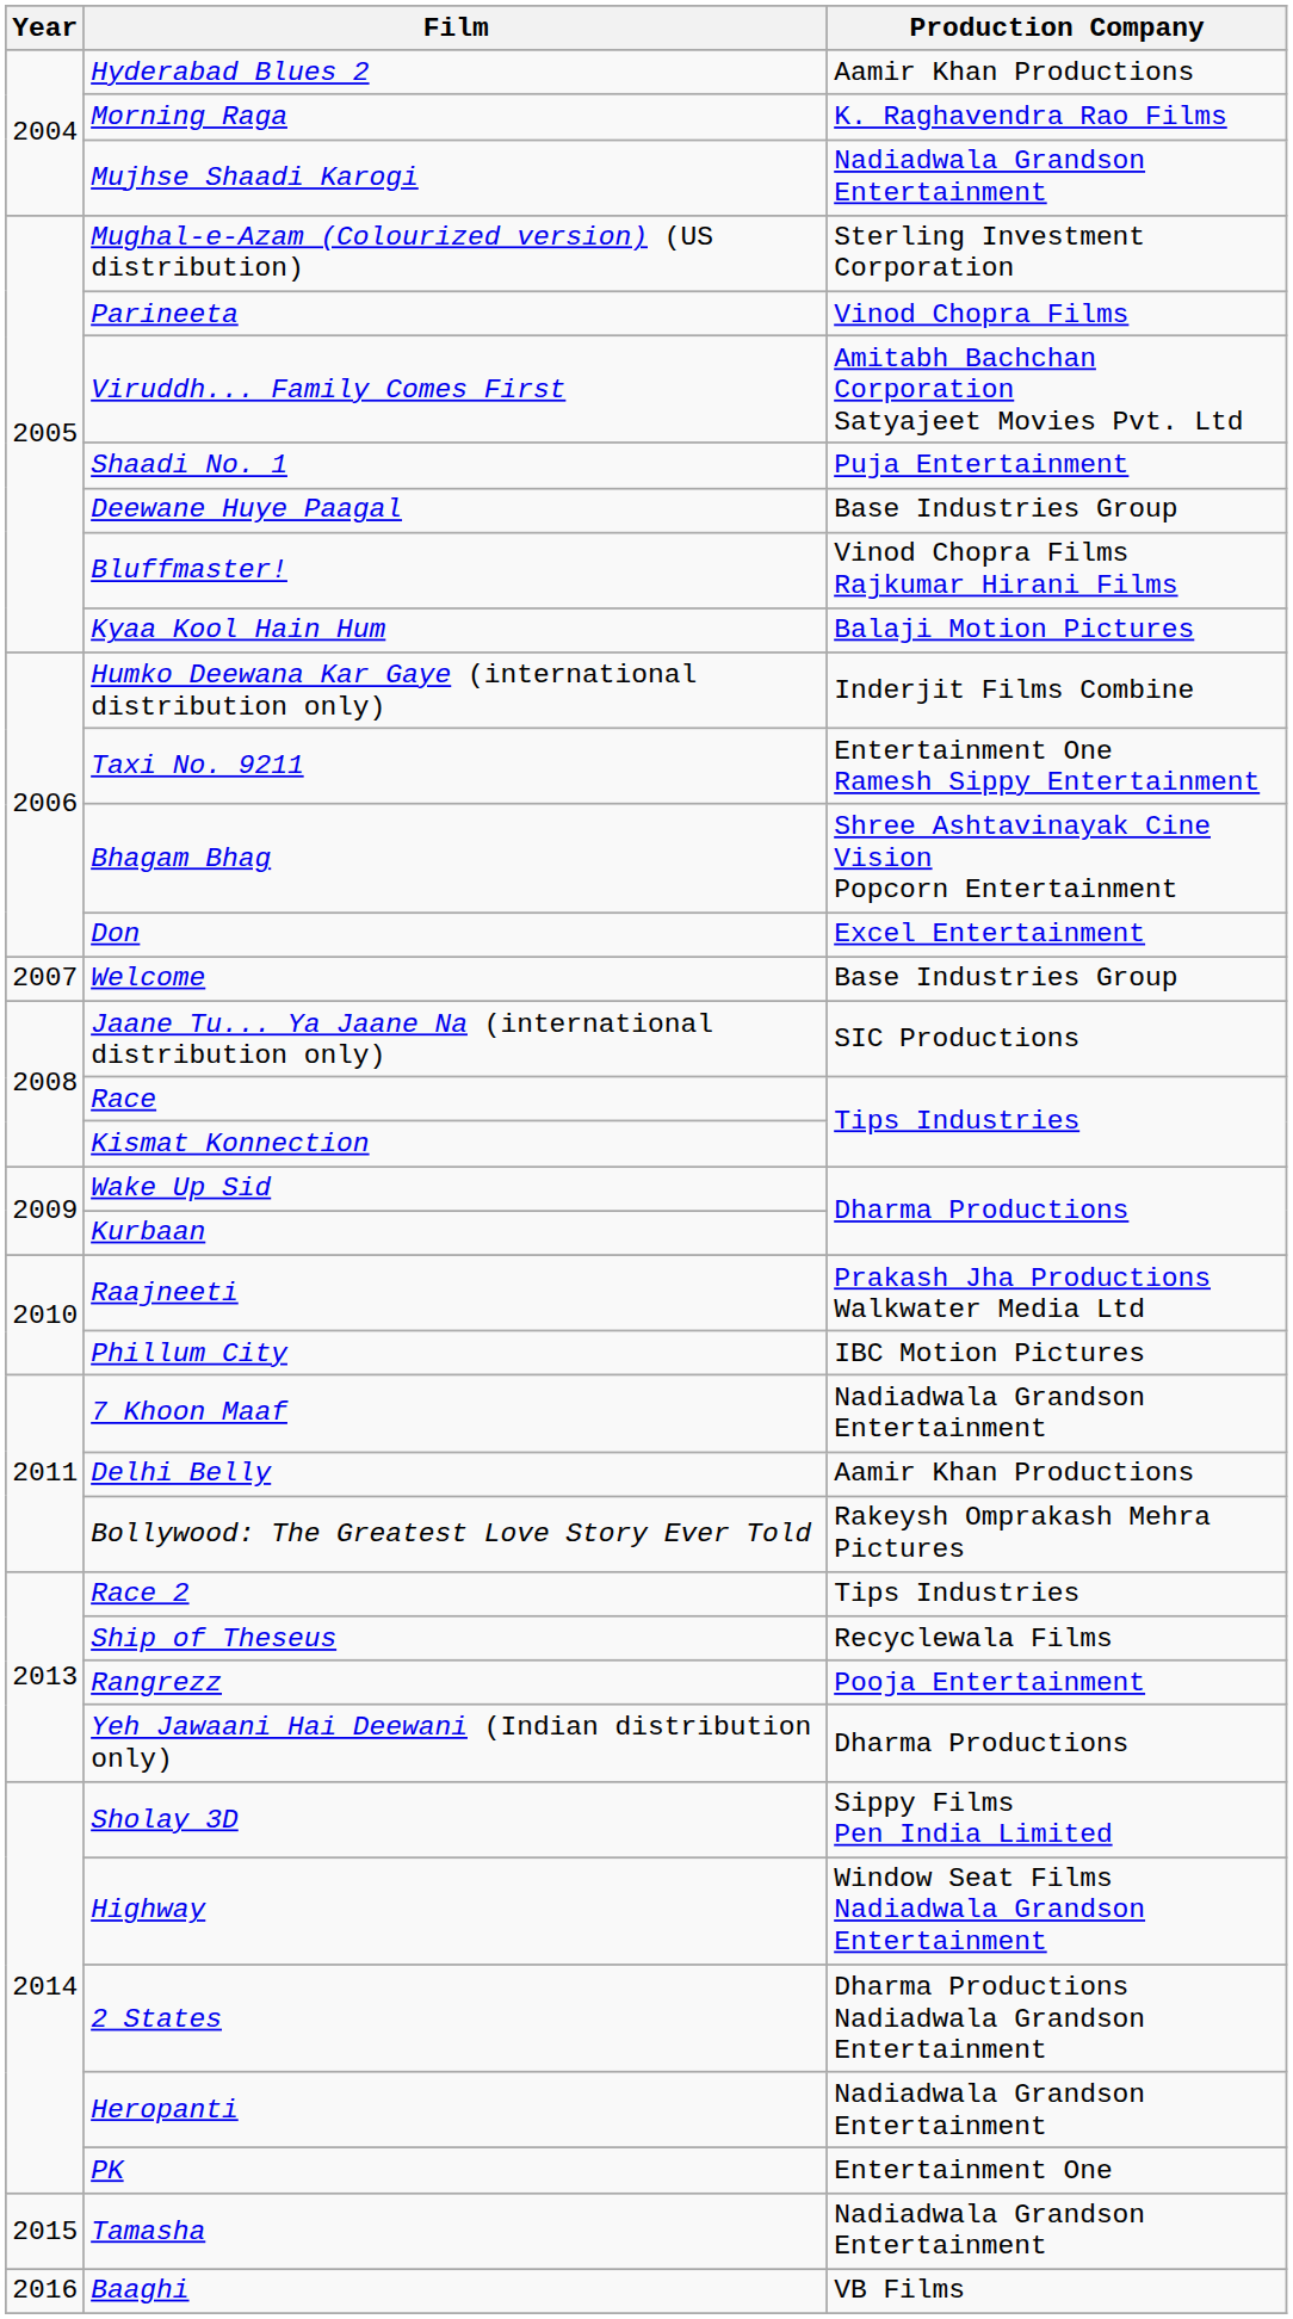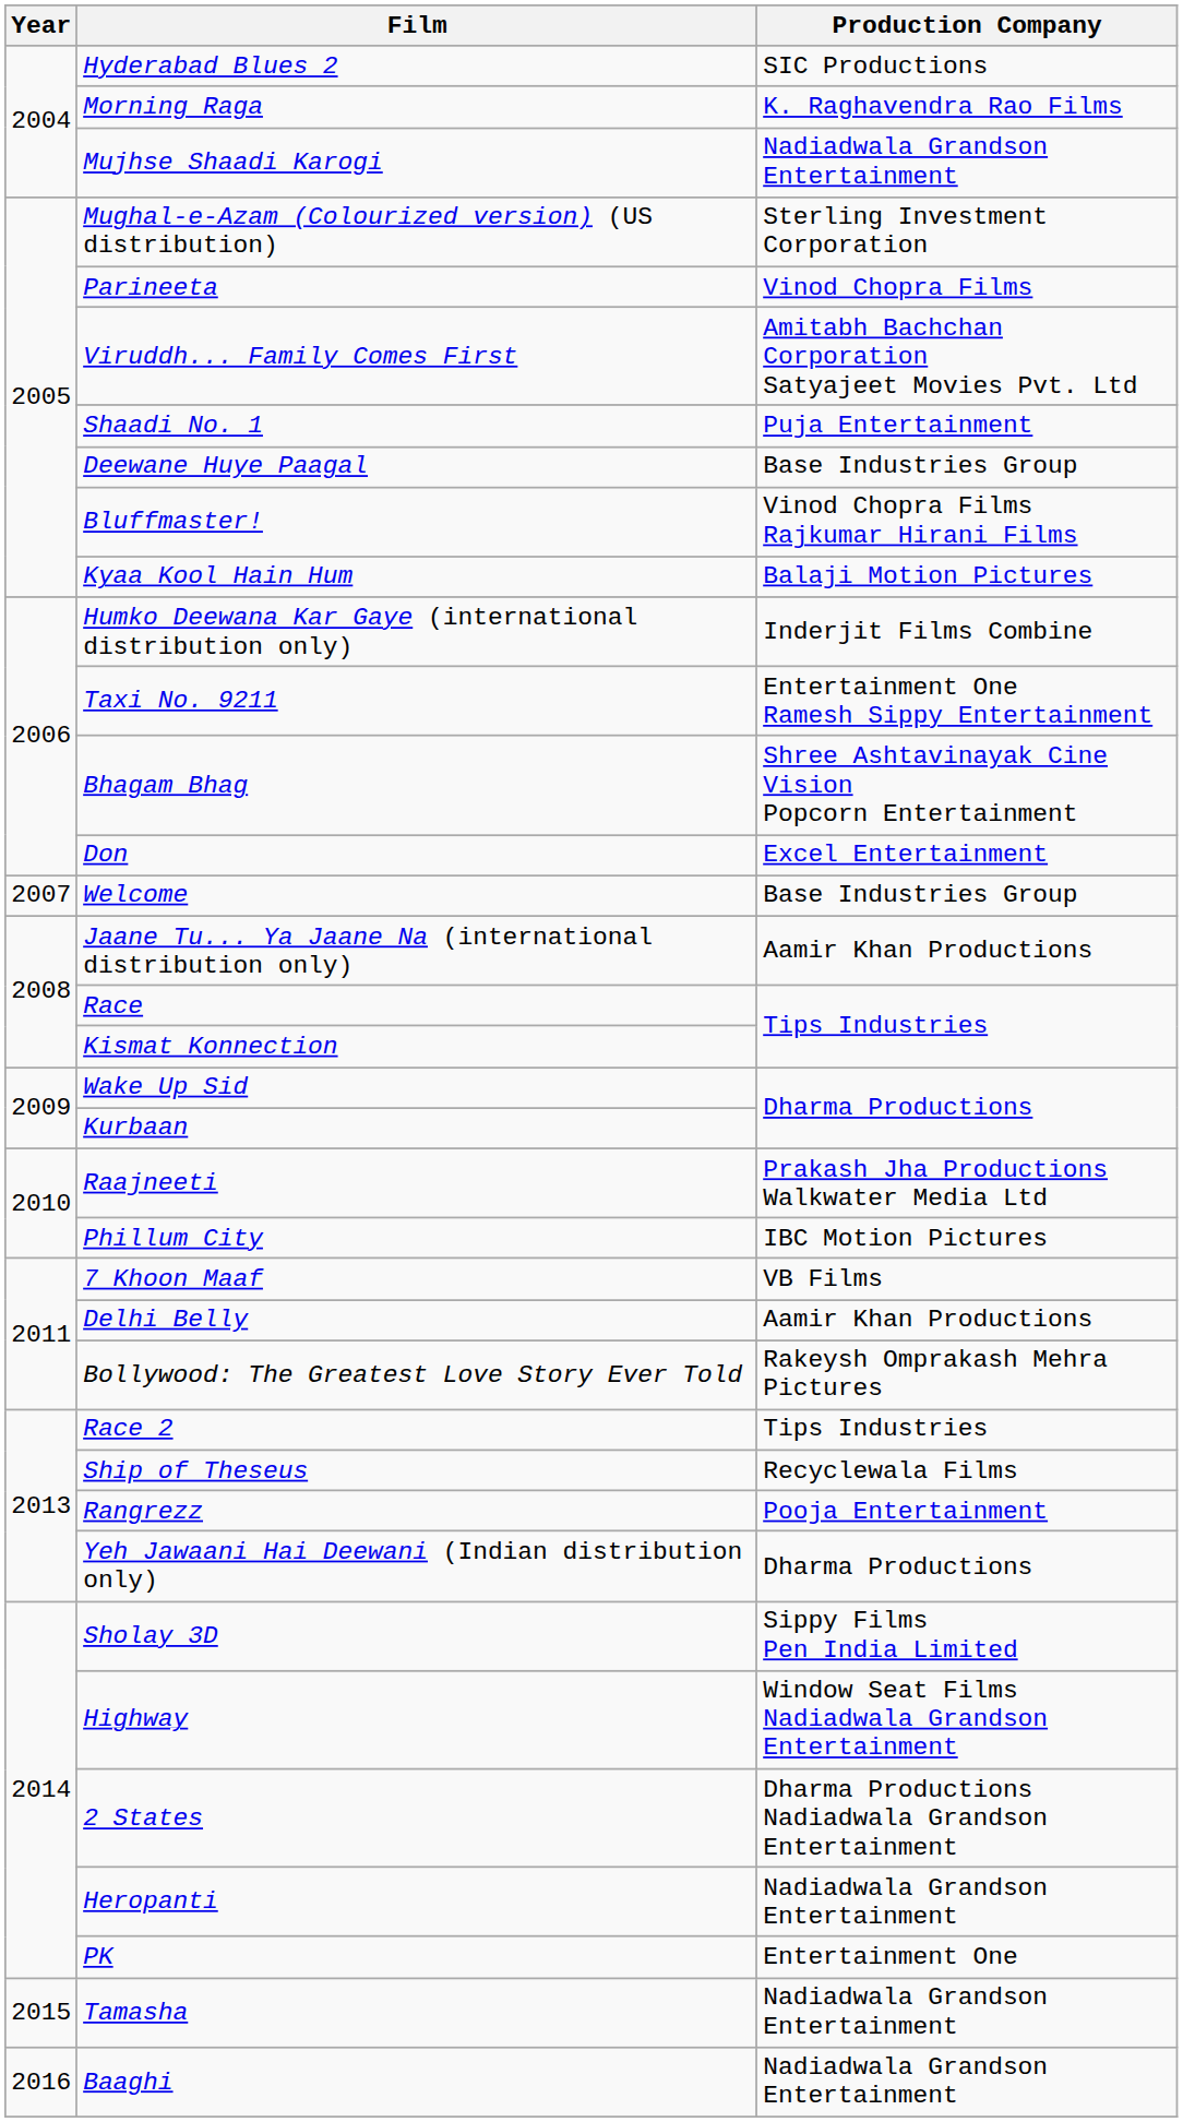 <table class="wikitable sortable">
 <tr>
 <th scope="col">Year</th>
 <th scope="col">Film</th>
 <th scope="col">Production Company</th>
 </tr>
 <tr>
 <td rowspan="3">2004</td>
 <td><em><a href='#'>Hyderabad Blues 2</a></em></td>
-<td>Aamir Khan Productions</td>
+<td>SIC Productions</td>
 </tr>
 <tr>
 <td><em><a href='#'>Morning Raga</a></em></td>
 <td><a href='#'>K. Raghavendra Rao Films</a></td>
 </tr>
 <tr>
 <td><em><a href='#'>Mujhse Shaadi Karogi</a></em></td>
 <td><a href='#'>Nadiadwala Grandson Entertainment</a></td>
 </tr>
 <tr>
 <td rowspan="7">2005</td>
 <td><em><a href='#'>Mughal-e-Azam (Colourized version)</a></em> (US distribution)</td>
 <td>Sterling Investment Corporation</td>
 </tr>
 <tr>
 <td><em><a href='#'>Parineeta</a></em></td>
 <td><a href='#'>Vinod Chopra Films</a></td>
 </tr>
 <tr>
 <td><em><a href='#'>Viruddh... Family Comes First</a></em></td>
 <td><a href='#'>Amitabh Bachchan Corporation</a> <br> Satyajeet Movies Pvt. Ltd</td>
 </tr>
 <tr>
 <td><em><a href='#'>Shaadi No. 1</a></em></td>
 <td><a href='#'>Puja Entertainment</a></td>
 </tr>
 <tr>
 <td><em><a href='#'>Deewane Huye Paagal</a></em></td>
 <td>Base Industries Group</td>
 </tr>
 <tr>
 <td><em><a href='#'>Bluffmaster!</a></em></td>
 <td>Vinod Chopra Films <br> <a href='#'>Rajkumar Hirani Films</a></td>
 </tr>
 <tr>
 <td><em><a href='#'>Kyaa Kool Hain Hum</a></em></td>
 <td><a href='#'>Balaji Motion Pictures</a></td>
 </tr>
 <tr>
 <td rowspan="4">2006</td>
 <td><em><a href='#'>Humko Deewana Kar Gaye</a></em> (international distribution only)</td>
 <td>Inderjit Films Combine</td>
 </tr>
 <tr>
 <td><em><a href='#'>Taxi No. 9211</a></em></td>
 <td>Entertainment One <br> <a href='#'>Ramesh Sippy Entertainment</a></td>
 </tr>
 <tr>
 <td><em><a href='#'>Bhagam Bhag</a></em></td>
 <td><a href='#'>Shree Ashtavinayak Cine Vision</a><br>Popcorn Entertainment</td>
 </tr>
 <tr>
 <td><em><a href='#'>Don</a></em></td>
 <td><a href='#'>Excel Entertainment</a></td>
 </tr>
 <tr>
 <td>2007</td>
 <td><em><a href='#'>Welcome</a></em></td>
 <td>Base Industries Group</td>
 </tr>
 <tr>
 <td rowspan="3">2008</td>
 <td><em><a href='#'>Jaane Tu... Ya Jaane Na</a></em> (international distribution only)</td>
-<td>SIC Productions</td>
+<td>Aamir Khan Productions</td>
 </tr>
 <tr>
 <td><em><a href='#'>Race</a></em></td>
 <td rowspan="2"><a href='#'>Tips Industries</a></td>
 </tr>
 <tr>
 <td><em><a href='#'>Kismat Konnection</a></em></td>
 </tr>
 <tr>
 <td rowspan="2">2009</td>
 <td><em><a href='#'>Wake Up Sid</a></em></td>
 <td rowspan="2"><a href='#'>Dharma Productions</a></td>
 </tr>
 <tr>
 <td><em><a href='#'>Kurbaan</a></em></td>
 </tr>
 <tr>
 <td rowspan="2">2010</td>
 <td><em><a href='#'>Raajneeti</a></em></td>
 <td><a href='#'>Prakash Jha Productions</a> <br> Walkwater Media Ltd</td>
 </tr>
 <tr>
 <td><em><a href='#'>Phillum City</a></em></td>
 <td>IBC Motion Pictures</td>
 </tr>
 <tr>
 <td rowspan="3">2011</td>
 <td><em><a href='#'>7 Khoon Maaf</a></em></td>
-<td>Nadiadwala Grandson Entertainment</td>
+<td>VB Films</td>
 </tr>
 <tr>
 <td><em><a href='#'>Delhi Belly</a></em></td>
 <td>Aamir Khan Productions</td>
 </tr>
 <tr>
 <td><em>Bollywood: The Greatest Love Story Ever Told</em></td>
 <td>Rakeysh Omprakash Mehra Pictures</td>
 </tr>
 <tr>
 <td rowspan="4">2013</td>
 <td><em><a href='#'>Race 2</a></em></td>
 <td>Tips Industries</td>
 </tr>
 <tr>
 <td><em><a href='#'>Ship of Theseus</a></em></td>
 <td>Recyclewala Films</td>
 </tr>
 <tr>
 <td><em><a href='#'>Rangrezz</a></em></td>
 <td><a href='#'>Pooja Entertainment</a></td>
 </tr>
 <tr>
 <td><em><a href='#'>Yeh Jawaani Hai Deewani</a></em> (Indian distribution only)</td>
 <td>Dharma Productions</td>
 </tr>
 <tr>
 <td rowspan="5">2014</td>
 <td><em><a href='#'>Sholay 3D</a></em></td>
 <td>Sippy Films <br> <a href='#'>Pen India Limited</a></td>
 </tr>
 <tr>
 <td><em><a href='#'>Highway</a></em></td>
 <td>Window Seat Films <br> <a href='#'>Nadiadwala Grandson Entertainment</a></td>
 </tr>
 <tr>
 <td><em><a href='#'>2 States</a></em></td>
 <td>Dharma Productions <br> Nadiadwala Grandson Entertainment</td>
 </tr>
 <tr>
 <td><em><a href='#'>Heropanti</a></em></td>
 <td>Nadiadwala Grandson Entertainment</td>
 </tr>
 <tr>
 <td><em><a href='#'>PK</a></em></td>
 <td>Entertainment One</td>
 </tr>
 <tr>
 <td>2015</td>
 <td><em><a href='#'>Tamasha</a></em></td>
 <td>Nadiadwala Grandson Entertainment</td>
 </tr>
 <tr>
 <td>2016</td>
 <td><em><a href='#'>Baaghi</a></em></td>
-<td>VB Films</td>
+<td>Nadiadwala Grandson Entertainment</td>
 </tr>
 </table>
